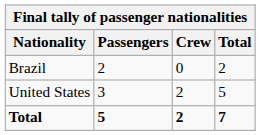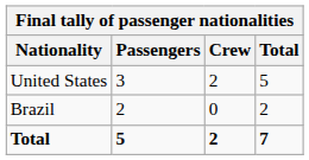 <table class="wikitable sortable" style="float:right;margin:20px;font-size:85%">
 <tr>
 <th colspan=4>Final tally of passenger nationalities</th>
 </tr>
 <tr>
 <th>Nationality</th>
 <th>Passengers</th>
 <th>Crew</th>
 <th>Total</th>
 </tr>
 <tr>
+<td>United States</td>
+<td>3</td>
+<td>2</td>
+<td>5</td>
+</tr>
+<tr>
 <td>Brazil</td>
 <td>2</td>
 <td>0</td>
 <td>2</td>
-</tr>
-<tr>
-<td>United States</td>
-<td>3</td>
-<td>2</td>
-<td>5</td>
 </tr>
 <tr class="sortbottom">
 <td><strong>Total</strong></td>
 <td><strong>5</strong></td>
 <td><strong>2</strong></td>
 <td><strong>7</strong></td>
 </tr>
 </table>
